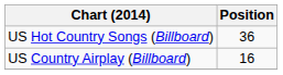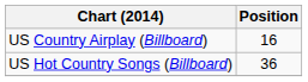 <table class="wikitable sortable">
 <tr>
 <th scope="col">Chart (2014)</th>
 <th scope="col">Position</th>
 </tr>
 <tr>
+<td>US <a href='#'>Country Airplay</a> (<em><a href='#'>Billboard</a></em>)</td>
+<td align="center">16</td>
+</tr>
+<tr>
 <td>US <a href='#'>Hot Country Songs</a> (<em><a href='#'>Billboard</a></em>)</td>
 <td align="center">36</td>
 </tr>
 <tr>
-<td>US <a href='#'>Country Airplay</a> (<em><a href='#'>Billboard</a></em>)</td>
-<td align="center">16</td>
-</tr>
-<tr>
 </tr>
 </table>
